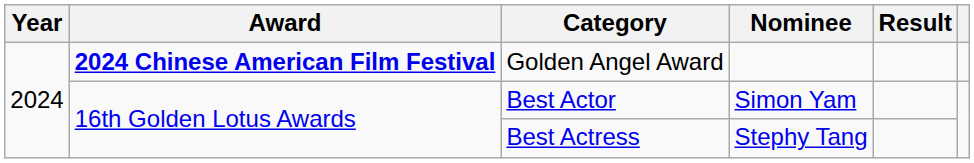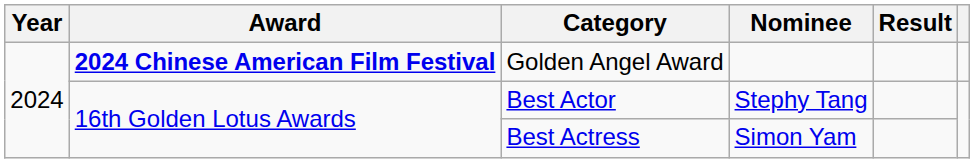 <table class="wikitable plainrowheaders">
 <tr>
 <th>Year</th>
 <th>Award</th>
 <th>Category</th>
 <th>Nominee</th>
 <th>Result</th>
 <th></th>
 </tr>
 <tr>
 <td rowspan="3">2024</td>
 <td><strong><a href='#'>2024 Chinese American Film Festival</a></strong></td>
 <td>Golden Angel Award</td>
 <td></td>
 <td></td>
 <td></td>
 </tr>
 <tr>
 <td rowspan="2"><a href='#'>16th Golden Lotus Awards</a></td>
 <td><a href='#'>Best Actor</a></td>
-<td><a href='#'>Simon Yam</a></td>
+<td><a href='#'>Stephy Tang</a></td>
 <td></td>
 <td rowspan="2"></td>
 </tr>
 <tr>
 <td><a href='#'>Best Actress</a></td>
-<td><a href='#'>Stephy Tang</a></td>
+<td><a href='#'>Simon Yam</a></td>
 <td></td>
 </tr>
 </table>
